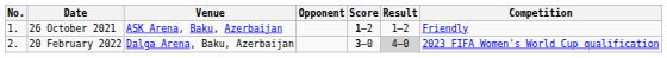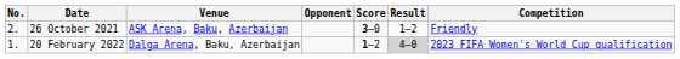 <table class="wikitable">
 <tr>
 <th>No.</th>
 <th>Date</th>
 <th>Venue</th>
 <th>Opponent</th>
 <th>Score</th>
 <th>Result</th>
 <th>Competition</th>
 </tr>
 <tr>
-<td>1.</td>
+<td>2.</td>
 <td>26 October 2021</td>
 <td><a href='#'>ASK Arena</a>, <a href='#'>Baku</a>, <a href='#'>Azerbaijan</a></td>
 <td></td>
-<td align=center><strong>1</strong>–2</td>
+<td align=center><strong>3</strong>–0</td>
 <td align=center>1–2</td>
 <td><a href='#'>Friendly</a></td>
 </tr>
 <tr>
-<td>2.</td>
+<td>1.</td>
 <td>20 February 2022</td>
 <td><a href='#'>Dalga Arena</a>, Baku, Azerbaijan</td>
 <td></td>
-<td align=center><strong>3</strong>–0</td>
+<td align=center><strong>1</strong>–2</td>
 <td align=center style="background: lightgrey;">4–0</td>
 <td><a href='#'>2023 FIFA Women's World Cup qualification</a></td>
 </tr>
 </table>
